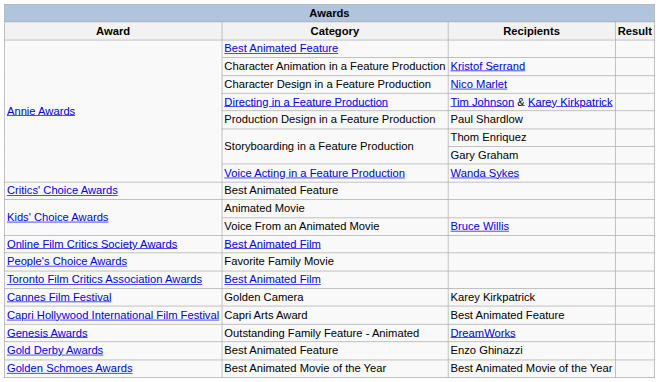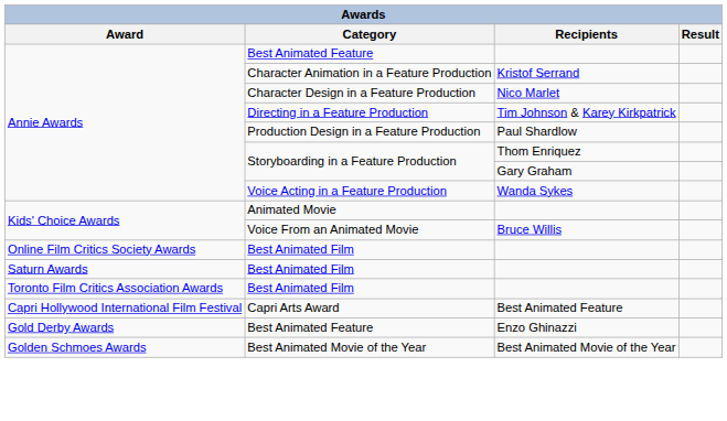 <table class="wikitable sortable">
 <tr style="background:#ccc; text-align:center;">
 <th colspan="4" style="background: LightSteelBlue;">Awards</th>
 </tr>
 <tr>
 <th>Award</th>
 <th>Category</th>
 <th>Recipients</th>
 <th>Result</th>
 </tr>
 <tr>
 <td rowspan=8><a href='#'>Annie Awards</a></td>
 <td><a href='#'>Best Animated Feature</a></td>
 <td></td>
 <td></td>
 </tr>
 <tr>
 <td>Character Animation in a Feature Production</td>
 <td><a href='#'>Kristof Serrand</a></td>
 <td></td>
 </tr>
 <tr>
 <td>Character Design in a Feature Production</td>
 <td><a href='#'>Nico Marlet</a></td>
 <td></td>
 </tr>
 <tr>
 <td><a href='#'>Directing in a Feature Production</a></td>
 <td><a href='#'>Tim Johnson</a> & <a href='#'>Karey Kirkpatrick</a></td>
 <td></td>
 </tr>
 <tr>
 <td>Production Design in a Feature Production</td>
 <td>Paul Shardlow</td>
 <td></td>
 </tr>
 <tr>
 <td rowspan=2>Storyboarding in a Feature Production</td>
 <td>Thom Enriquez</td>
 <td></td>
 </tr>
 <tr>
 <td>Gary Graham</td>
 <td></td>
 </tr>
 <tr>
 <td><a href='#'>Voice Acting in a Feature Production</a></td>
 <td><a href='#'>Wanda Sykes</a></td>
 <td></td>
 </tr>
 <tr>
-<td><a href='#'>Critics' Choice Awards</a></td>
-<td>Best Animated Feature</td>
-<td></td>
-<td></td>
-</tr>
-<tr>
 <td rowspan=2><a href='#'>Kids' Choice Awards</a></td>
 <td>Animated Movie</td>
 <td></td>
 <td></td>
 </tr>
 <tr>
 <td>Voice From an Animated Movie</td>
 <td><a href='#'>Bruce Willis</a></td>
 <td></td>
 </tr>
 <tr>
 <td><a href='#'>Online Film Critics Society Awards</a></td>
 <td><a href='#'>Best Animated Film</a></td>
 <td></td>
 <td></td>
 </tr>
 <tr>
-<td><a href='#'>People's Choice Awards</a></td>
-<td>Favorite Family Movie</td>
+<td><a href='#'>Saturn Awards</a></td>
+<td><a href='#'>Best Animated Film</a></td>
 <td></td>
 <td></td>
 </tr>
 <tr>
 <td><a href='#'>Toronto Film Critics Association Awards</a></td>
 <td><a href='#'>Best Animated Film</a></td>
 <td></td>
 <td></td>
 </tr>
 <tr>
-<td><a href='#'>Cannes Film Festival</a></td>
-<td>Golden Camera</td>
-<td>Karey Kirkpatrick</td>
-<td></td>
-</tr>
-<tr>
 <td><a href='#'>Capri Hollywood International Film Festival</a></td>
 <td>Capri Arts Award</td>
 <td>Best Animated Feature</td>
-<td></td>
-</tr>
-<tr>
-<td><a href='#'>Genesis Awards</a></td>
-<td>Outstanding Family Feature - Animated</td>
-<td><a href='#'>DreamWorks</a></td>
 <td></td>
 </tr>
 <tr>
 <td><a href='#'>Gold Derby Awards</a></td>
 <td>Best Animated Feature</td>
 <td>Enzo Ghinazzi</td>
 <td></td>
 </tr>
 <tr>
 <td><a href='#'>Golden Schmoes Awards</a></td>
 <td>Best Animated Movie of the Year</td>
 <td>Best Animated Movie of the Year</td>
 <td></td>
 </tr>
 </table>
